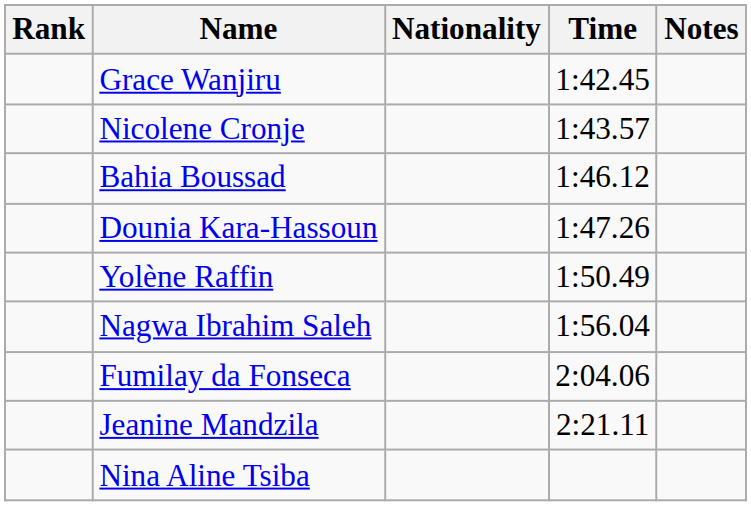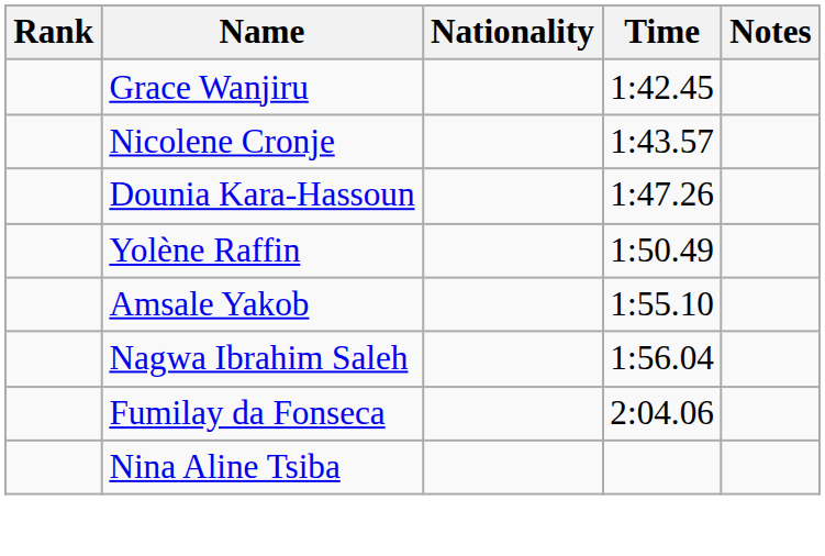 <table class="wikitable sortable" style="text-align:center">
 <tr>
 <th>Rank</th>
 <th>Name</th>
 <th>Nationality</th>
 <th>Time</th>
 <th>Notes</th>
 </tr>
 <tr>
 <td></td>
 <td align=left><a href='#'>Grace Wanjiru</a></td>
 <td align=left></td>
 <td>1:42.45</td>
 <td></td>
 </tr>
 <tr>
 <td></td>
 <td align=left><a href='#'>Nicolene Cronje</a></td>
 <td align=left></td>
 <td>1:43.57</td>
 <td></td>
 </tr>
 <tr>
 <td></td>
-<td align=left><a href='#'>Bahia Boussad</a></td>
-<td align=left></td>
-<td>1:46.12</td>
-<td></td>
-</tr>
-<tr>
-<td></td>
 <td align=left><a href='#'>Dounia Kara-Hassoun</a></td>
 <td align=left></td>
 <td>1:47.26</td>
 <td></td>
 </tr>
 <tr>
 <td></td>
 <td align=left><a href='#'>Yolène Raffin</a></td>
 <td align=left></td>
 <td>1:50.49</td>
+<td></td>
+</tr>
+<tr>
+<td></td>
+<td align=left><a href='#'>Amsale Yakob</a></td>
+<td align=left></td>
+<td>1:55.10</td>
 <td></td>
 </tr>
 <tr>
 <td></td>
 <td align=left><a href='#'>Nagwa Ibrahim Saleh</a></td>
 <td align=left></td>
 <td>1:56.04</td>
 <td></td>
 </tr>
 <tr>
 <td></td>
 <td align=left><a href='#'>Fumilay da Fonseca</a></td>
 <td align=left></td>
 <td>2:04.06</td>
 <td></td>
 </tr>
 <tr>
 <td></td>
-<td align=left><a href='#'>Jeanine Mandzila</a></td>
-<td align=left></td>
-<td>2:21.11</td>
-<td></td>
-</tr>
-<tr>
-<td></td>
 <td align=left><a href='#'>Nina Aline Tsiba</a></td>
 <td align=left></td>
 <td></td>
 <td></td>
 </tr>
 </table>
